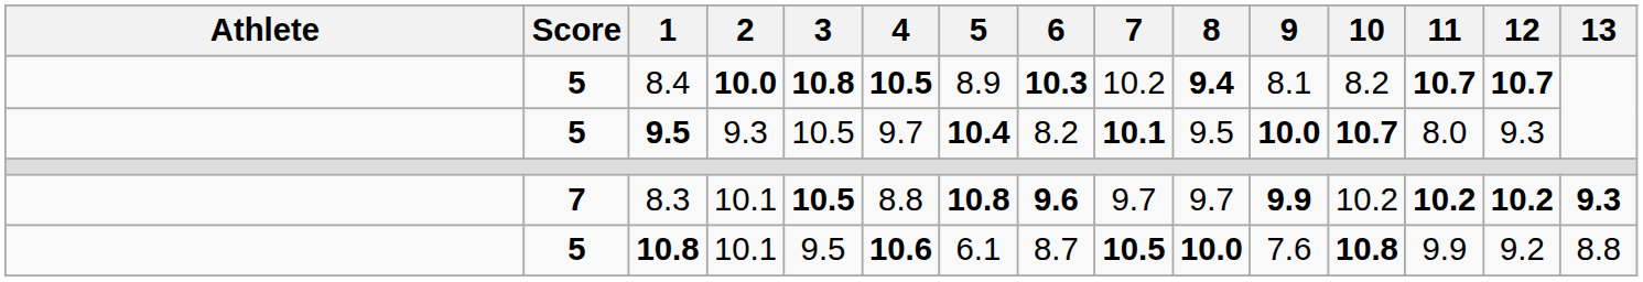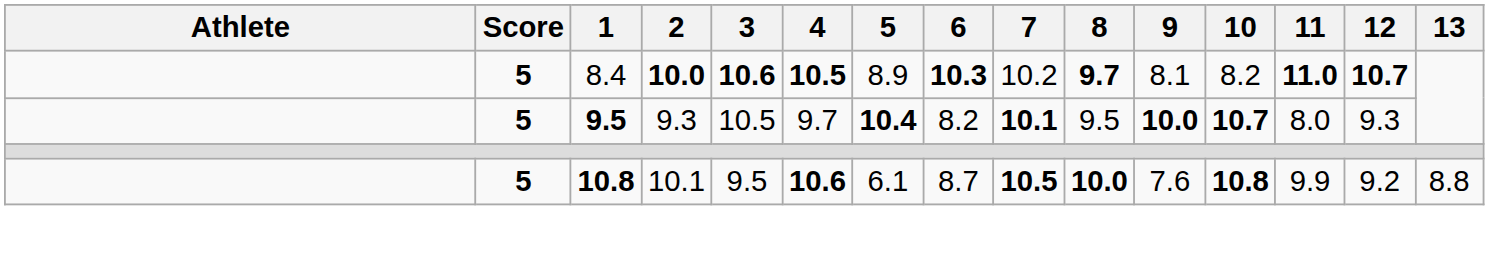 <table class="wikitable" style="text-align:center">
 <tr>
 <th width=250>Athlete</th>
 <th width=40>Score</th>
 <th width=30>1</th>
 <th width=30>2</th>
 <th width=30>3</th>
 <th width=30>4</th>
 <th width=30>5</th>
 <th width=30>6</th>
 <th width=30>7</th>
 <th width=30>8</th>
 <th width=30>9</th>
 <th width=30>10</th>
 <th width=30>11</th>
 <th width=30>12</th>
 <th width=30>13</th>
 </tr>
 <tr>
 <td align=left></td>
 <td><strong>5</strong></td>
 <td>8.4</td>
 <td><strong>10.0</strong></td>
-<td><strong>10.8</strong></td>
+<td><strong>10.6</strong></td>
 <td><strong>10.5</strong></td>
 <td>8.9</td>
 <td><strong>10.3</strong></td>
 <td>10.2</td>
-<td><strong>9.4</strong></td>
+<td><strong>9.7</strong></td>
 <td>8.1</td>
 <td>8.2</td>
-<td><strong>10.7</strong></td>
+<td><strong>11.0</strong></td>
 <td><strong>10.7</strong></td>
 <td rowspan=2></td>
 </tr>
 <tr>
 <td align=left></td>
 <td><strong>5</strong></td>
 <td><strong>9.5</strong></td>
 <td>9.3</td>
 <td>10.5</td>
 <td>9.7</td>
 <td><strong>10.4</strong></td>
 <td>8.2</td>
 <td><strong>10.1</strong></td>
 <td>9.5</td>
 <td><strong>10.0</strong></td>
 <td><strong>10.7</strong></td>
 <td>8.0</td>
 <td>9.3</td>
 </tr>
 <tr bgcolor=#DDDDDD>
 <td colspan=15></td>
 </tr>
 <tr>
 <td align=left></td>
-<td><strong>7</strong></td>
-<td>8.3</td>
-<td>10.1</td>
-<td><strong>10.5</strong></td>
-<td>8.8</td>
-<td><strong>10.8</strong></td>
-<td><strong>9.6</strong></td>
-<td>9.7</td>
-<td>9.7</td>
-<td><strong>9.9</strong></td>
-<td>10.2</td>
-<td><strong>10.2</strong></td>
-<td><strong>10.2</strong></td>
-<td><strong>9.3</strong></td>
-</tr>
-<tr>
-<td align=left></td>
 <td><strong>5</strong></td>
 <td><strong>10.8</strong></td>
 <td>10.1</td>
 <td>9.5</td>
 <td><strong>10.6</strong></td>
 <td>6.1</td>
 <td>8.7</td>
 <td><strong>10.5</strong></td>
 <td><strong>10.0</strong></td>
 <td>7.6</td>
 <td><strong>10.8</strong></td>
 <td>9.9</td>
 <td>9.2</td>
 <td>8.8</td>
 </tr>
 </table>
